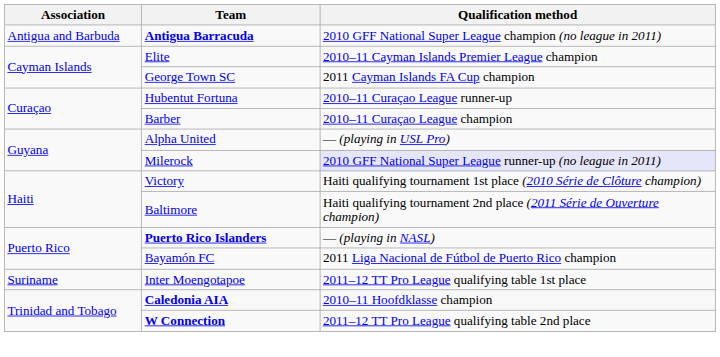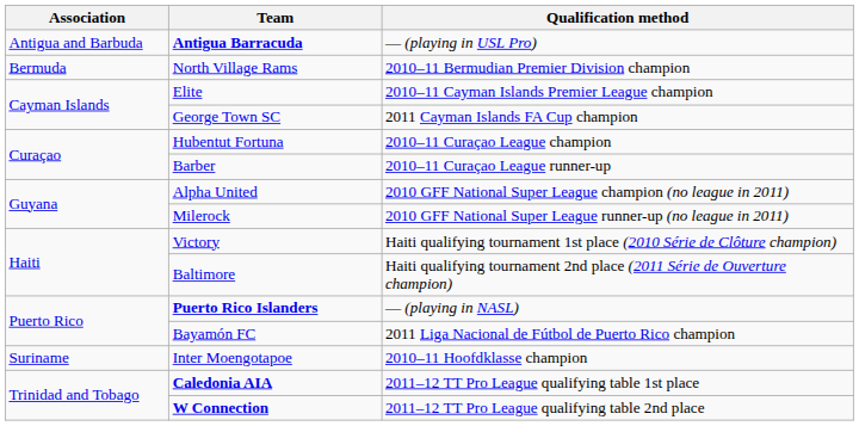 <table class="wikitable">
 <tr>
 <th width=160>Association</th>
 <th width=210>Team</th>
 <th>Qualification method</th>
 </tr>
 <tr>
 <td rowspan="1"><a href='#'>Antigua and Barbuda</a></td>
 <td><strong><a href='#'>Antigua Barracuda</a></strong></td>
-<td><a href='#'>2010 GFF National Super League</a> champion <em>(no league in 2011)</em></td>
+<td>— <em>(playing in <a href='#'>USL Pro</a>)</em></td>
+</tr>
+<tr>
+<td rowspan="1"><a href='#'>Bermuda</a></td>
+<td><a href='#'>North Village Rams</a></td>
+<td><a href='#'>2010–11 Bermudian Premier Division</a> champion</td>
 </tr>
 <tr>
 <td rowspan="2"><a href='#'>Cayman Islands</a></td>
 <td><a href='#'>Elite</a></td>
 <td><a href='#'>2010–11 Cayman Islands Premier League</a> champion</td>
 </tr>
 <tr>
 <td><a href='#'>George Town SC</a></td>
 <td>2011 <a href='#'>Cayman Islands FA Cup</a> champion</td>
 </tr>
 <tr>
 <td rowspan="2"><a href='#'>Curaçao</a></td>
 <td><a href='#'>Hubentut Fortuna</a></td>
-<td><a href='#'>2010–11 Curaçao League</a> runner-up</td>
+<td><a href='#'>2010–11 Curaçao League</a> champion</td>
 </tr>
 <tr>
 <td><a href='#'>Barber</a></td>
-<td><a href='#'>2010–11 Curaçao League</a> champion</td>
+<td><a href='#'>2010–11 Curaçao League</a> runner-up</td>
 </tr>
 <tr>
 <td rowspan="2"><a href='#'>Guyana</a></td>
 <td><a href='#'>Alpha United</a></td>
-<td>— <em>(playing in <a href='#'>USL Pro</a>)</em></td>
+<td><a href='#'>2010 GFF National Super League</a> champion <em>(no league in 2011)</em></td>
 </tr>
 <tr>
 <td><a href='#'>Milerock</a></td>
-<td style="background: lavender;"><a href='#'>2010 GFF National Super League</a> runner-up <em>(no league in 2011)</em></td>
+<td><a href='#'>2010 GFF National Super League</a> runner-up <em>(no league in 2011)</em></td>
 </tr>
 <tr>
 <td rowspan="2"><a href='#'>Haiti</a></td>
 <td><a href='#'>Victory</a></td>
 <td>Haiti qualifying tournament 1st place <em>(<a href='#'>2010 Série de Clôture</a> champion)</em></td>
 </tr>
 <tr>
 <td><a href='#'>Baltimore</a></td>
 <td>Haiti qualifying tournament 2nd place <em>(<a href='#'>2011 Série de Ouverture</a> champion)</em></td>
 </tr>
 <tr>
 <td rowspan="2"><a href='#'>Puerto Rico</a></td>
 <td><strong><a href='#'>Puerto Rico Islanders</a></strong></td>
 <td>— <em>(playing in <a href='#'>NASL</a>)</em></td>
 </tr>
 <tr>
 <td><a href='#'>Bayamón FC</a></td>
 <td>2011 <a href='#'>Liga Nacional de Fútbol de Puerto Rico</a> champion</td>
 </tr>
 <tr>
 <td rowspan="1"><a href='#'>Suriname</a></td>
 <td><a href='#'>Inter Moengotapoe</a></td>
-<td><a href='#'>2011–12 TT Pro League</a> qualifying table 1st place</td>
+<td><a href='#'>2010–11 Hoofdklasse</a> champion</td>
 </tr>
 <tr>
 <td rowspan="2"><a href='#'>Trinidad and Tobago</a></td>
 <td><strong><a href='#'>Caledonia AIA</a></strong></td>
-<td><a href='#'>2010–11 Hoofdklasse</a> champion</td>
+<td><a href='#'>2011–12 TT Pro League</a> qualifying table 1st place</td>
 </tr>
 <tr>
 <td><strong><a href='#'>W Connection</a></strong></td>
 <td><a href='#'>2011–12 TT Pro League</a> qualifying table 2nd place</td>
 </tr>
 </table>
